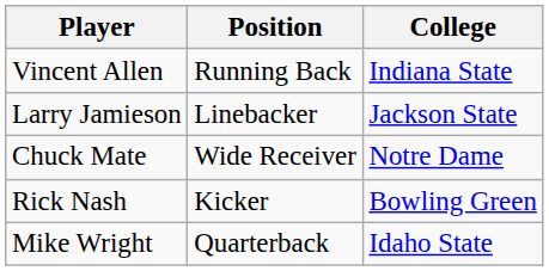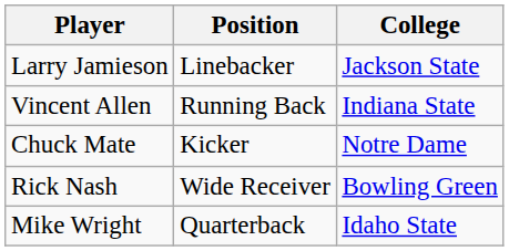 <table class="wikitable">
 <tr>
 <th>Player</th>
 <th>Position</th>
 <th>College</th>
 </tr>
 <tr>
+<td>Larry Jamieson</td>
+<td>Linebacker</td>
+<td><a href='#'>Jackson State</a></td>
+</tr>
+<tr>
 <td>Vincent Allen</td>
 <td>Running Back</td>
 <td><a href='#'>Indiana State</a></td>
 </tr>
 <tr>
-<td>Larry Jamieson</td>
-<td>Linebacker</td>
-<td><a href='#'>Jackson State</a></td>
-</tr>
-<tr>
 <td>Chuck Mate</td>
-<td>Wide Receiver</td>
+<td>Kicker</td>
 <td><a href='#'>Notre Dame</a></td>
 </tr>
 <tr>
 <td>Rick Nash</td>
-<td>Kicker</td>
+<td>Wide Receiver</td>
 <td><a href='#'>Bowling Green</a></td>
 </tr>
 <tr>
 <td>Mike Wright</td>
 <td>Quarterback</td>
 <td><a href='#'>Idaho State</a></td>
 </tr>
 </table>
